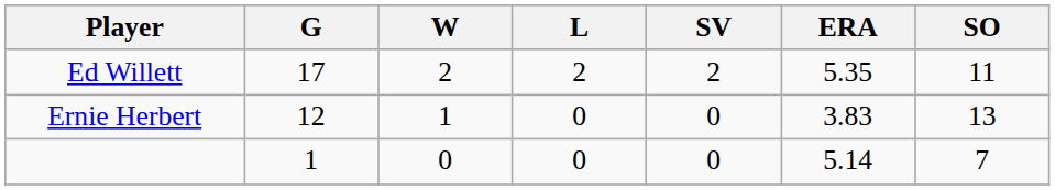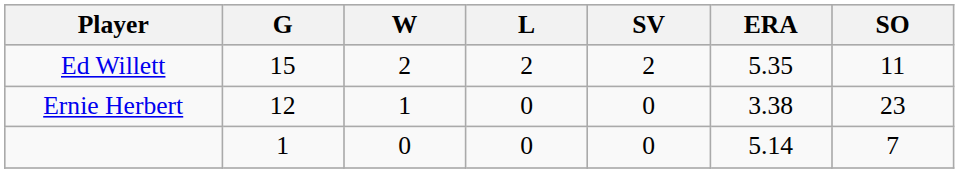 <table class="wikitable sortable">
 <tr>
 <th bgcolor="#DDDDFF" width="16%">Player</th>
 <th bgcolor="#DDDDFF" width="9%">G</th>
 <th bgcolor="#DDDDFF" width="9%">W</th>
 <th bgcolor="#DDDDFF" width="9%">L</th>
 <th bgcolor="#DDDDFF" width="9%">SV</th>
 <th bgcolor="#DDDDFF" width="9%">ERA</th>
 <th bgcolor="#DDDDFF" width="9%">SO</th>
 </tr>
 <tr align="center">
 <td><a href='#'>Ed Willett</a></td>
-<td>17</td>
+<td>15</td>
 <td>2</td>
 <td>2</td>
 <td>2</td>
 <td>5.35</td>
 <td>11</td>
 </tr>
 <tr align="center">
 <td><a href='#'>Ernie Herbert</a></td>
 <td>12</td>
 <td>1</td>
 <td>0</td>
 <td>0</td>
-<td>3.83</td>
-<td>13</td>
+<td>3.38</td>
+<td>23</td>
 </tr>
 <tr align="center">
 <td></td>
 <td>1</td>
 <td>0</td>
 <td>0</td>
 <td>0</td>
 <td>5.14</td>
 <td>7</td>
 </tr>
 </table>
